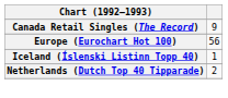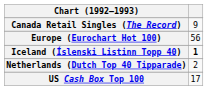 <table class="wikitable sortable plainrowheaders" style="text-align:center">
 <tr>
 <th scope="col">Chart (1992–1993)</th>
 <th scope="col"></th>
 </tr>
 <tr>
 </tr>
 <tr>
 </tr>
 <tr>
 </tr>
 <tr>
 <th scope="row">Canada Retail Singles (<em><a href='#'>The Record</a></em>)</th>
 <td>9</td>
 </tr>
 <tr>
 </tr>
 <tr>
 <th scope="row">Europe (<a href='#'>Eurochart Hot 100</a>)</th>
 <td>56</td>
 </tr>
 <tr>
 </tr>
 <tr>
 <th scope="row">Iceland (<a href='#'>Íslenski Listinn Topp 40</a>)</th>
-<td>1</td>
+<td><strong>1</strong></td>
 </tr>
 <tr>
 </tr>
 <tr>
 <th scope="row">Netherlands (<a href='#'>Dutch Top 40 Tipparade</a>)</th>
 <td>2</td>
 </tr>
 <tr>
 </tr>
 <tr>
 </tr>
 <tr>
 </tr>
 <tr>
 </tr>
 <tr>
 </tr>
 <tr>
 </tr>
 <tr>
 </tr>
 <tr>
 </tr>
+<tr>
+<th scope="row">US <a href='#'><em>Cash Box</em> Top 100</a></th>
+<td>17</td>
+</tr>
 </table>
